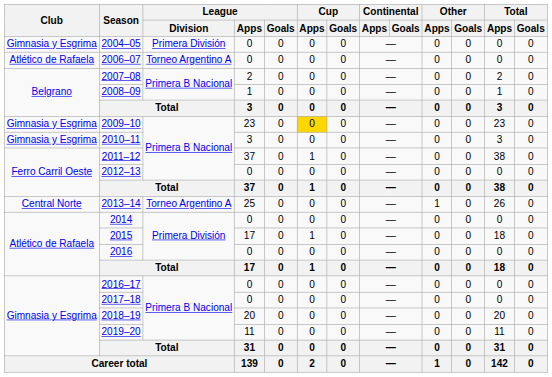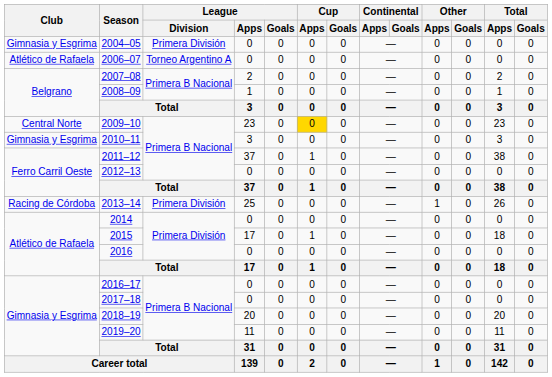 <table class="wikitable" style="text-align:center">
 <tr>
 <th rowspan="2">Club</th>
 <th rowspan="2">Season</th>
 <th colspan="3">League</th>
 <th colspan="2">Cup</th>
 <th colspan="2">Continental</th>
 <th colspan="2">Other</th>
 <th colspan="2">Total</th>
 </tr>
 <tr>
 <th>Division</th>
 <th>Apps</th>
 <th>Goals</th>
 <th>Apps</th>
 <th>Goals</th>
 <th>Apps</th>
 <th>Goals</th>
 <th>Apps</th>
 <th>Goals</th>
 <th>Apps</th>
 <th>Goals</th>
 </tr>
 <tr>
 <td rowspan="1"><a href='#'>Gimnasia y Esgrima</a></td>
 <td><a href='#'>2004–05</a></td>
 <td rowspan="1"><a href='#'>Primera División</a></td>
 <td>0</td>
 <td>0</td>
 <td>0</td>
 <td>0</td>
 <td colspan="2">—</td>
 <td>0</td>
 <td>0</td>
 <td>0</td>
 <td>0</td>
 </tr>
 <tr>
 <td rowspan="1"><a href='#'>Atlético de Rafaela</a></td>
 <td><a href='#'>2006–07</a></td>
 <td rowspan="1"><a href='#'>Torneo Argentino A</a></td>
 <td>0</td>
 <td>0</td>
 <td>0</td>
 <td>0</td>
 <td colspan="2">—</td>
 <td>0</td>
 <td>0</td>
 <td>0</td>
 <td>0</td>
 </tr>
 <tr>
 <td rowspan="3"><a href='#'>Belgrano</a></td>
 <td><a href='#'>2007–08</a></td>
 <td rowspan="2"><a href='#'>Primera B Nacional</a></td>
 <td>2</td>
 <td>0</td>
 <td>0</td>
 <td>0</td>
 <td colspan="2">—</td>
 <td>0</td>
 <td>0</td>
 <td>2</td>
 <td>0</td>
 </tr>
 <tr>
 <td><a href='#'>2008–09</a></td>
 <td>1</td>
 <td>0</td>
 <td>0</td>
 <td>0</td>
 <td colspan="2">—</td>
 <td>0</td>
 <td>0</td>
 <td>1</td>
 <td>0</td>
 </tr>
 <tr>
 <th colspan="2">Total</th>
 <th>3</th>
 <th>0</th>
 <th>0</th>
 <th>0</th>
 <th colspan="2">—</th>
 <th>0</th>
 <th>0</th>
 <th>3</th>
 <th>0</th>
 </tr>
 <tr>
-<td rowspan="1"><a href='#'>Gimnasia y Esgrima</a></td>
+<td rowspan="1"><a href='#'>Central Norte</a></td>
 <td><a href='#'>2009–10</a></td>
 <td rowspan="4"><a href='#'>Primera B Nacional</a></td>
 <td>23</td>
 <td>0</td>
 <td style="background: gold;">0</td>
 <td>0</td>
 <td colspan="2">—</td>
 <td>0</td>
 <td>0</td>
 <td>23</td>
 <td>0</td>
 </tr>
 <tr>
 <td rowspan="1"><a href='#'>Gimnasia y Esgrima</a></td>
 <td><a href='#'>2010–11</a></td>
 <td>3</td>
 <td>0</td>
 <td>0</td>
 <td>0</td>
 <td colspan="2">—</td>
 <td>0</td>
 <td>0</td>
 <td>3</td>
 <td>0</td>
 </tr>
 <tr>
 <td rowspan="3"><a href='#'>Ferro Carril Oeste</a></td>
 <td><a href='#'>2011–12</a></td>
 <td>37</td>
 <td>0</td>
 <td>1</td>
 <td>0</td>
 <td colspan="2">—</td>
 <td>0</td>
 <td>0</td>
 <td>38</td>
 <td>0</td>
 </tr>
 <tr>
 <td><a href='#'>2012–13</a></td>
 <td>0</td>
 <td>0</td>
 <td>0</td>
 <td>0</td>
 <td colspan="2">—</td>
 <td>0</td>
 <td>0</td>
 <td>0</td>
 <td>0</td>
 </tr>
 <tr>
 <th colspan="2">Total</th>
 <th>37</th>
 <th>0</th>
 <th>1</th>
 <th>0</th>
 <th colspan="2">—</th>
 <th>0</th>
 <th>0</th>
 <th>38</th>
 <th>0</th>
 </tr>
 <tr>
-<td rowspan="1"><a href='#'>Central Norte</a></td>
+<td rowspan="1"><a href='#'>Racing de Córdoba</a></td>
 <td><a href='#'>2013–14</a></td>
-<td rowspan="1"><a href='#'>Torneo Argentino A</a></td>
+<td rowspan="1"><a href='#'>Primera División</a></td>
 <td>25</td>
 <td>0</td>
 <td>0</td>
 <td>0</td>
 <td colspan="2">—</td>
 <td>1</td>
 <td>0</td>
 <td>26</td>
 <td>0</td>
 </tr>
 <tr>
 <td rowspan="4"><a href='#'>Atlético de Rafaela</a></td>
 <td><a href='#'>2014</a></td>
 <td rowspan="3"><a href='#'>Primera División</a></td>
 <td>0</td>
 <td>0</td>
 <td>0</td>
 <td>0</td>
 <td colspan="2">—</td>
 <td>0</td>
 <td>0</td>
 <td>0</td>
 <td>0</td>
 </tr>
 <tr>
 <td><a href='#'>2015</a></td>
 <td>17</td>
 <td>0</td>
 <td>1</td>
 <td>0</td>
 <td colspan="2">—</td>
 <td>0</td>
 <td>0</td>
 <td>18</td>
 <td>0</td>
 </tr>
 <tr>
 <td><a href='#'>2016</a></td>
 <td>0</td>
 <td>0</td>
 <td>0</td>
 <td>0</td>
 <td colspan="2">—</td>
 <td>0</td>
 <td>0</td>
 <td>0</td>
 <td>0</td>
 </tr>
 <tr>
 <th colspan="2">Total</th>
 <th>17</th>
 <th>0</th>
 <th>1</th>
 <th>0</th>
 <th colspan="2">—</th>
 <th>0</th>
 <th>0</th>
 <th>18</th>
 <th>0</th>
 </tr>
 <tr>
 <td rowspan="5"><a href='#'>Gimnasia y Esgrima</a></td>
 <td><a href='#'>2016–17</a></td>
 <td rowspan="4"><a href='#'>Primera B Nacional</a></td>
 <td>0</td>
 <td>0</td>
 <td>0</td>
 <td>0</td>
 <td colspan="2">—</td>
 <td>0</td>
 <td>0</td>
 <td>0</td>
 <td>0</td>
 </tr>
 <tr>
 <td><a href='#'>2017–18</a></td>
 <td>0</td>
 <td>0</td>
 <td>0</td>
 <td>0</td>
 <td colspan="2">—</td>
 <td>0</td>
 <td>0</td>
 <td>0</td>
 <td>0</td>
 </tr>
 <tr>
 <td><a href='#'>2018–19</a></td>
 <td>20</td>
 <td>0</td>
 <td>0</td>
 <td>0</td>
 <td colspan="2">—</td>
 <td>0</td>
 <td>0</td>
 <td>20</td>
 <td>0</td>
 </tr>
 <tr>
 <td><a href='#'>2019–20</a></td>
 <td>11</td>
 <td>0</td>
 <td>0</td>
 <td>0</td>
 <td colspan="2">—</td>
 <td>0</td>
 <td>0</td>
 <td>11</td>
 <td>0</td>
 </tr>
 <tr>
 <th colspan="2">Total</th>
 <th>31</th>
 <th>0</th>
 <th>0</th>
 <th>0</th>
 <th colspan="2">—</th>
 <th>0</th>
 <th>0</th>
 <th>31</th>
 <th>0</th>
 </tr>
 <tr>
 <th colspan="3">Career total</th>
 <th>139</th>
 <th>0</th>
 <th>2</th>
 <th>0</th>
 <th colspan="2">—</th>
 <th>1</th>
 <th>0</th>
 <th>142</th>
 <th>0</th>
 </tr>
 </table>
